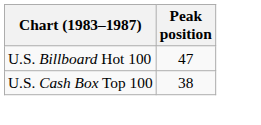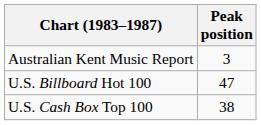 <table class="wikitable sortable">
 <tr>
 <th>Chart (1983–1987)</th>
 <th>Peak<br>position</th>
+</tr>
+<tr>
+<td>Australian Kent Music Report</td>
+<td style="text-align:center;">3</td>
 </tr>
 <tr>
 <td>U.S. <em>Billboard</em> Hot 100</td>
 <td style="text-align:center;">47</td>
 </tr>
 <tr>
 <td>U.S. <em>Cash Box</em> Top 100</td>
 <td style="text-align:center;">38</td>
 </tr>
 </table>
